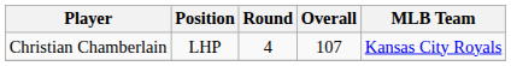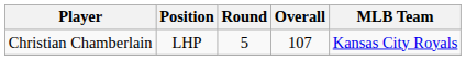 <table class="wikitable" style="text-align:center;">
 <tr>
 <th>Player</th>
 <th>Position</th>
 <th>Round</th>
 <th>Overall</th>
 <th>MLB Team</th>
 </tr>
 <tr>
 <td>Christian Chamberlain</td>
 <td>LHP</td>
-<td>4</td>
+<td>5</td>
 <td>107</td>
 <td><a href='#'>Kansas City Royals</a></td>
 </tr>
 <tr>
 </tr>
 </table>
